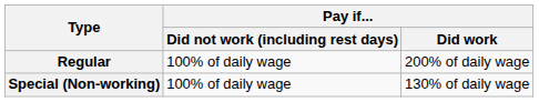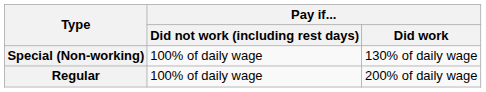 <table class=wikitable>
 <tr>
 <th scope="col" rowspan="2">Type</th>
 <th scope="col" colspan="2">Pay if...</th>
 </tr>
 <tr>
 <th scope="col">Did not work (including rest days)</th>
 <th scope="col">Did work</th>
 </tr>
 <tr>
+<th scope="row">Special (Non-working)</th>
+<td>100% of daily wage</td>
+<td>130% of daily wage</td>
+</tr>
+<tr>
 <th scope="row">Regular</th>
 <td>100% of daily wage</td>
 <td>200% of daily wage</td>
 </tr>
-<tr>
-<th scope="row">Special (Non-working)</th>
-<td>100% of daily wage</td>
-<td>130% of daily wage</td>
-</tr>
 </table>
